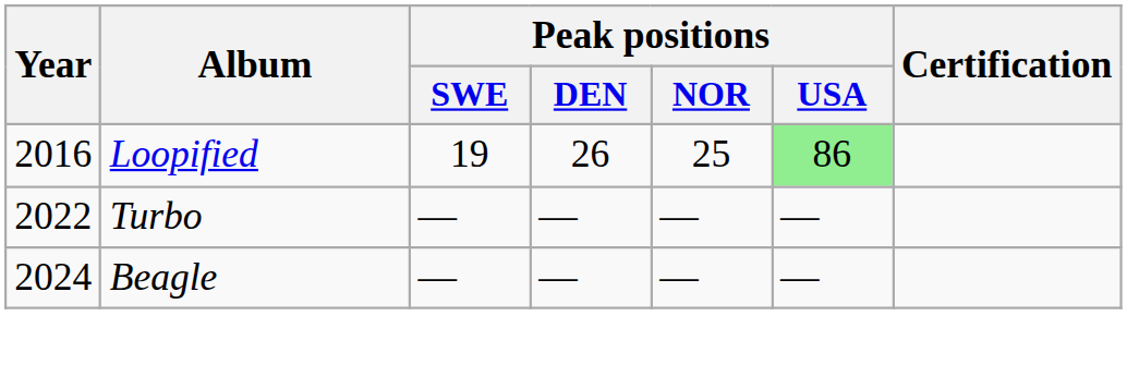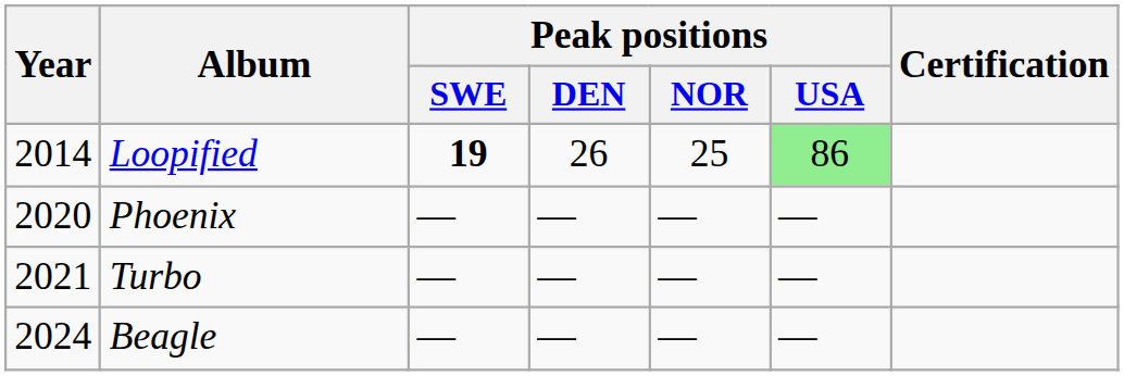 <table class="wikitable">
 <tr>
 <th align="center" rowspan="2" width="10">Year</th>
 <th align="center" rowspan="2" width="120">Album</th>
 <th align="center" colspan="4" width="20">Peak positions</th>
 <th align="center" rowspan="2" width="70">Certification</th>
 </tr>
 <tr>
 <th scope="col" style="width:3em;font-size:90%;"><a href='#'>SWE</a><br></th>
 <th scope="col" style="width:3em;font-size:90%;"><a href='#'>DEN</a><br></th>
 <th scope="col" style="width:3em;font-size:90%;"><a href='#'>NOR</a><br></th>
 <th scope="col" style="width:3em;font-size:90%;"><a href='#'>USA</a><br></th>
 </tr>
 <tr>
-<td style="text-align:center;">2016</td>
+<td style="text-align:center;">2014</td>
 <td><em><a href='#'>Loopified</a></em></td>
-<td style="text-align:center;">19</td>
+<td style="text-align:center;"><strong>19</strong></td>
 <td style="text-align:center;">26</td>
 <td style="text-align:center;">25</td>
 <td style="background: lightgreen; text-align:center;">86</td>
 <td style="text-align:center;"></td>
 </tr>
 <tr>
-<td>2022</td>
+<td>2020</td>
+<td><em>Phoenix</em></td>
+<td>—</td>
+<td>—</td>
+<td>—</td>
+<td>—</td>
+<td></td>
+</tr>
+<tr>
+<td>2021</td>
 <td><em>Turbo</em><br> </td>
 <td>—</td>
 <td>—</td>
 <td>—</td>
 <td>—</td>
 <td></td>
 </tr>
 <tr>
 <td>2024</td>
 <td><em>Beagle</em></td>
 <td>—</td>
 <td>—</td>
 <td>—</td>
 <td>—</td>
 <td></td>
 </tr>
 </table>
